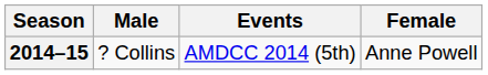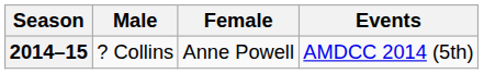 <table class="wikitable">
 <tr>
 <th scope="col">Season</th>
 <th scope="col">Male</th>
+<th scope="col">Female</th>
 <th scope="col">Events</th>
-<th scope="col">Female</th>
 </tr>
 <tr>
 <th scope="row">2014–15</th>
 <td>? Collins</td>
+<td>Anne Powell</td>
 <td><a href='#'>AMDCC 2014</a> (5th)</td>
-<td>Anne Powell</td>
 </tr>
 </table>
